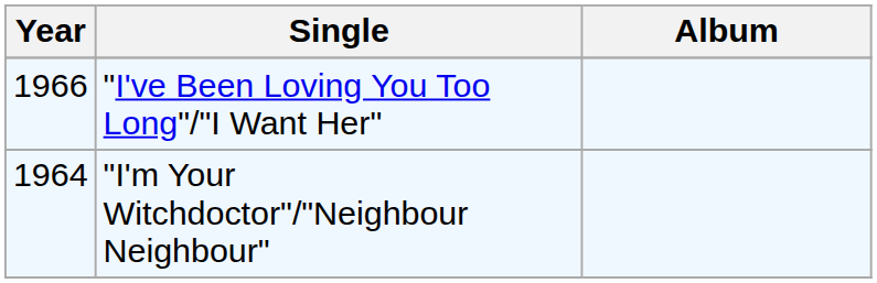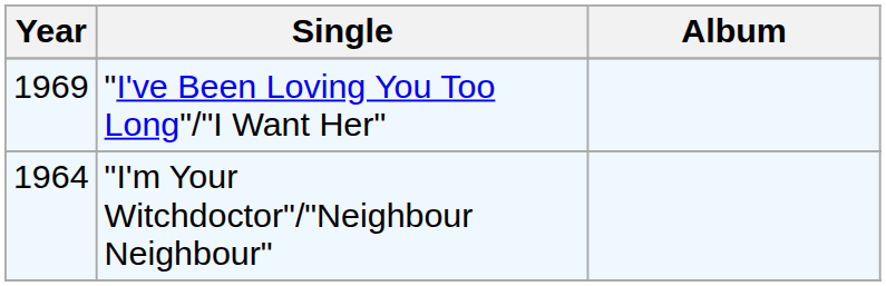 <table class="wikitable"|width=100%>
 <tr>
 <th>Year</th>
 <th width="225">Single</th>
 <th width="130">Album</th>
 </tr>
 <tr>
 </tr>
 <tr bgcolor="#F0F8FF">
-<td align="left" valign="top">1966</td>
+<td align="left" valign="top">1969</td>
 <td align="left" valign="top">"<a href='#'>I've Been Loving You Too Long</a>"/"I Want Her"</td>
 <td align="left" valign="top"></td>
 </tr>
 <tr>
 </tr>
 <tr bgcolor="#F0F8FF">
 <td align="left" valign="top">1964</td>
 <td align="left" valign="top">"I'm Your Witchdoctor"/"Neighbour Neighbour"</td>
 <td align="left" valign="top"></td>
 </tr>
 <tr>
 </tr>
 </table>
